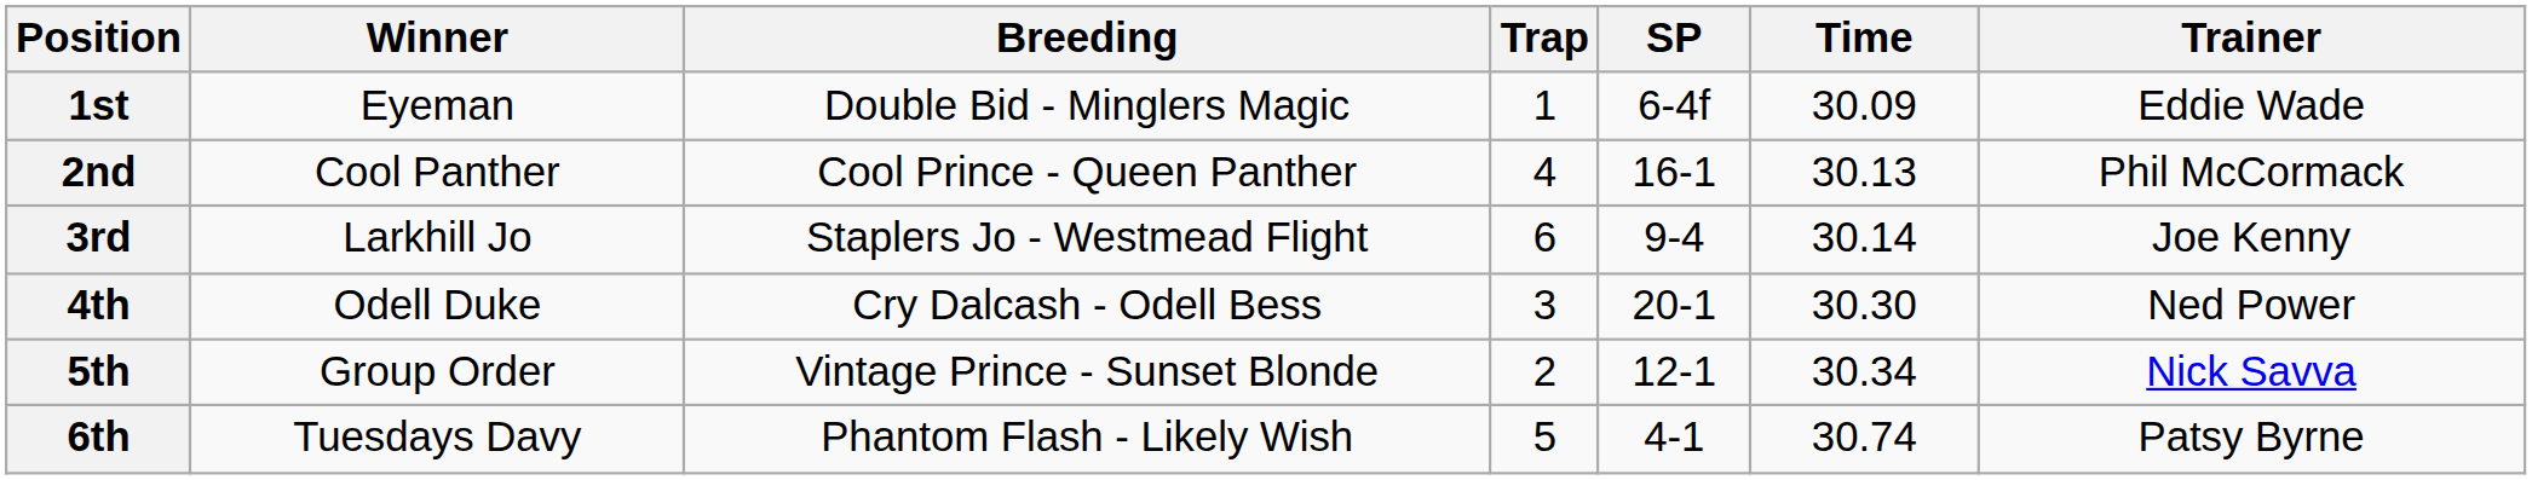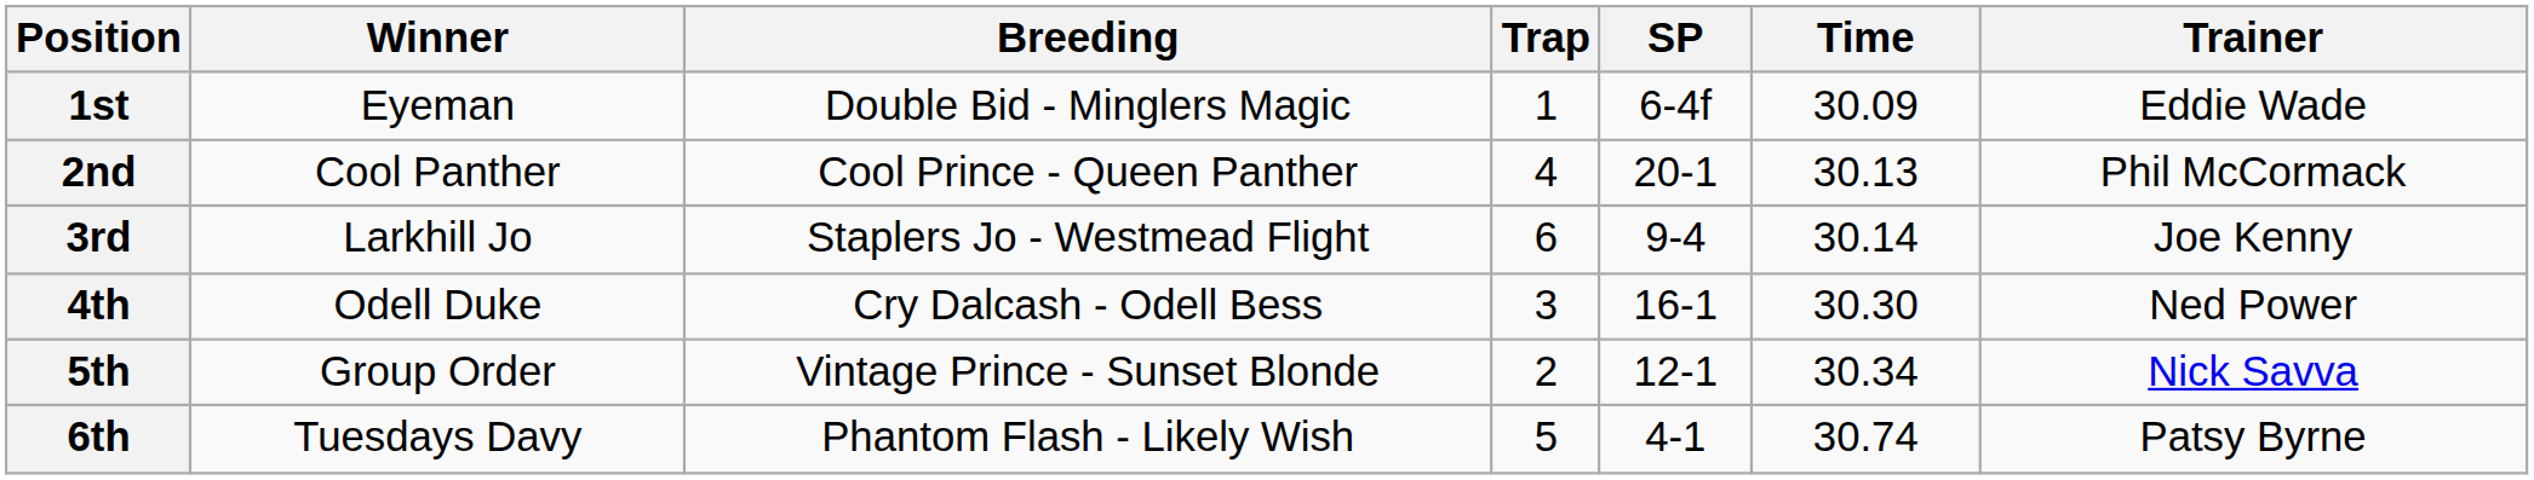 <table class="wikitable" style="text-align: center">
 <tr>
 <th width=30>Position</th>
 <th width=180>Winner</th>
 <th width=300>Breeding</th>
 <th width=30>Trap</th>
 <th width=50>SP</th>
 <th width=80>Time</th>
 <th width=200>Trainer</th>
 </tr>
 <tr>
 <th>1st</th>
 <td>Eyeman</td>
 <td>Double Bid - Minglers Magic</td>
 <td>1</td>
 <td>6-4f</td>
 <td>30.09</td>
 <td>Eddie Wade</td>
 </tr>
 <tr>
 <th>2nd</th>
 <td>Cool Panther</td>
 <td>Cool Prince - Queen Panther</td>
 <td>4</td>
-<td>16-1</td>
+<td>20-1</td>
 <td>30.13</td>
 <td>Phil McCormack</td>
 </tr>
 <tr>
 <th>3rd</th>
 <td>Larkhill Jo</td>
 <td>Staplers Jo - Westmead Flight</td>
 <td>6</td>
 <td>9-4</td>
 <td>30.14</td>
 <td>Joe Kenny</td>
 </tr>
 <tr>
 <th>4th</th>
 <td>Odell Duke</td>
 <td>Cry Dalcash - Odell Bess</td>
 <td>3</td>
-<td>20-1</td>
+<td>16-1</td>
 <td>30.30</td>
 <td>Ned Power</td>
 </tr>
 <tr>
 <th>5th</th>
 <td>Group Order</td>
 <td>Vintage Prince - Sunset Blonde</td>
 <td>2</td>
 <td>12-1</td>
 <td>30.34</td>
 <td><a href='#'>Nick Savva</a></td>
 </tr>
 <tr>
 <th>6th</th>
 <td>Tuesdays Davy</td>
 <td>Phantom Flash - Likely Wish</td>
 <td>5</td>
 <td>4-1</td>
 <td>30.74</td>
 <td>Patsy Byrne</td>
 </tr>
 </table>
